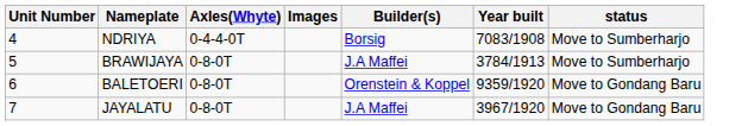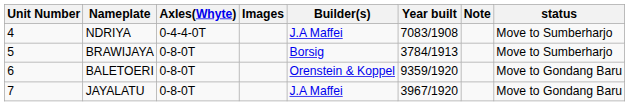 <table class="wikitable">
 <tr>
 <th>Unit Number</th>
 <th>Nameplate</th>
 <th>Axles(<a href='#'>Whyte</a>)</th>
 <th>Images</th>
 <th>Builder(s)</th>
 <th>Year built</th>
+<th>Note</th>
 <th>status</th>
 </tr>
 <tr>
 <td>4</td>
 <td>NDRIYA</td>
 <td>0-4-4-0T</td>
 <td></td>
-<td> <a href='#'>Borsig</a></td>
+<td> <a href='#'>J.A Maffei</a></td>
 <td>7083/1908</td>
+<td></td>
 <td>Move to Sumberharjo</td>
 </tr>
 <tr>
 <td>5</td>
 <td>BRAWIJAYA</td>
 <td>0-8-0T</td>
 <td></td>
-<td> <a href='#'>J.A Maffei</a></td>
+<td> <a href='#'>Borsig</a></td>
 <td>3784/1913</td>
+<td></td>
 <td>Move to Sumberharjo</td>
 </tr>
 <tr>
 <td>6</td>
 <td>BALETOERI</td>
 <td>0-8-0T</td>
 <td></td>
 <td> <a href='#'>Orenstein & Koppel</a></td>
 <td>9359/1920</td>
+<td></td>
 <td>Move to Gondang Baru</td>
 </tr>
 <tr>
 <td>7</td>
 <td>JAYALATU</td>
 <td>0-8-0T</td>
 <td></td>
 <td> <a href='#'>J.A Maffei</a></td>
 <td>3967/1920</td>
+<td></td>
 <td>Move to Gondang Baru</td>
 </tr>
 </table>
